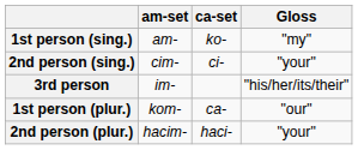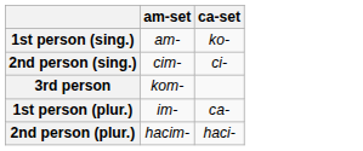 <table class="wikitable">
 <tr>
 <th></th>
 <th align=center><strong>am-set</strong></th>
 <th align=center><strong>ca-set</strong></th>
-<th align=center><strong>Gloss</strong></th>
 </tr>
 <tr>
 <th align=center>1st person (sing.)</th>
 <td align=center><em>am-</em></td>
 <td align=center><em>ko-</em></td>
-<td align=center>"my"</td>
 </tr>
 <tr>
 <th align=center>2nd person (sing.)</th>
 <td align=center><em>cim-</em></td>
 <td align=center><em>ci-</em></td>
-<td align=center>"your"</td>
 </tr>
 <tr>
 <th align=center>3rd person</th>
-<td align=center><em>im-</em></td>
+<td align=center><em>kom-</em></td>
 <td></td>
-<td align=center>"his/her/its/their"</td>
 </tr>
 <tr>
 <th align=center>1st person (plur.)</th>
-<td align=center><em>kom-</em></td>
+<td align=center><em>im-</em></td>
 <td align=center><em>ca-</em></td>
-<td align=center>"our"</td>
 </tr>
 <tr>
 <th align=center>2nd person (plur.)</th>
 <td align=center><em>hacim-</em></td>
 <td align=center><em>haci-</em></td>
-<td align=center>"your"</td>
 </tr>
 </table>
